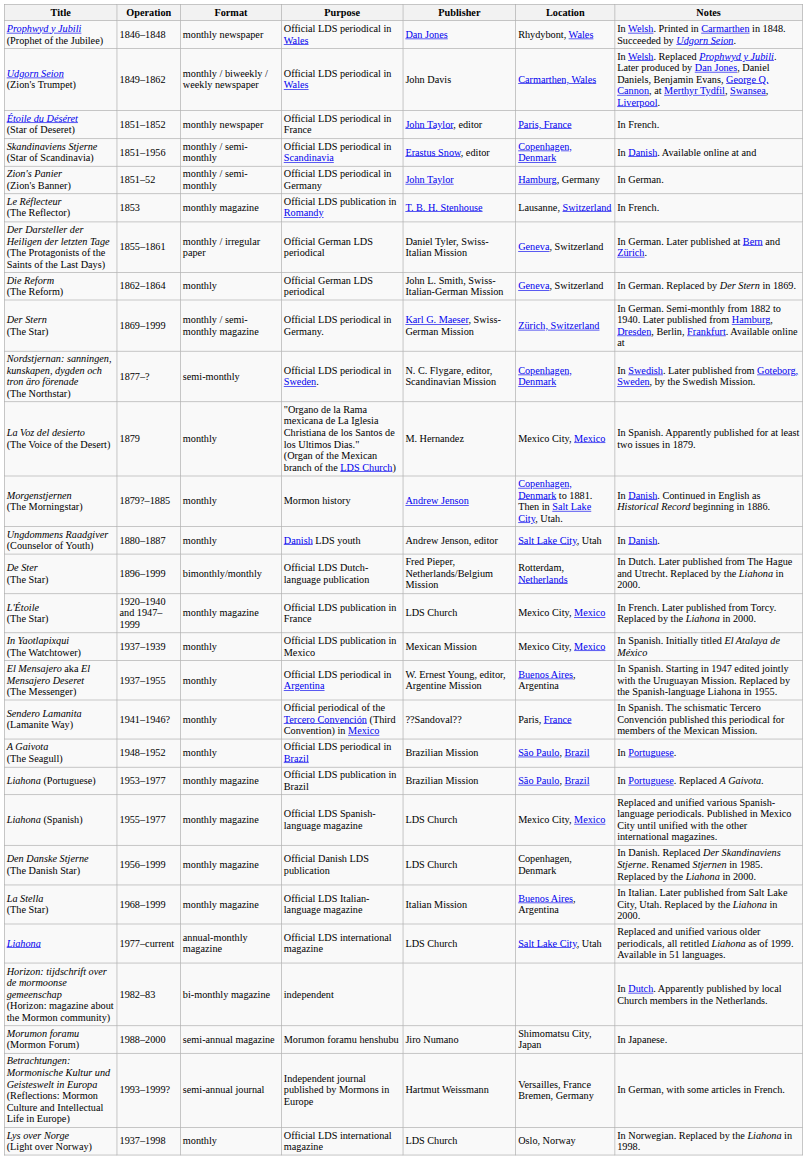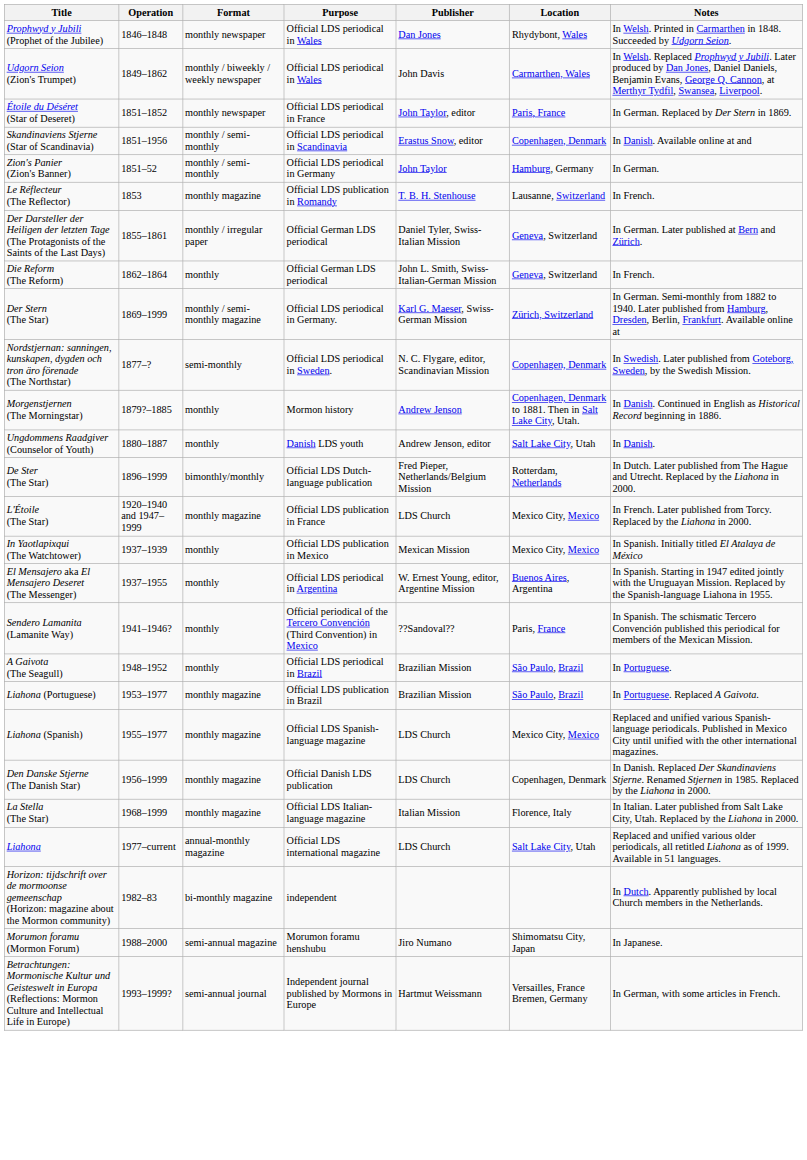 <table class="wikitable sortable">
 <tr>
 <th>Title</th>
 <th>Operation</th>
 <th>Format</th>
 <th>Purpose</th>
 <th>Publisher</th>
 <th>Location</th>
 <th>Notes</th>
 </tr>
 <tr>
 <td><em><a href='#'>Prophwyd y Jubili</a></em><br>(Prophet of the Jubilee)</td>
 <td>1846–1848</td>
 <td>monthly newspaper</td>
 <td>Official LDS periodical in <a href='#'>Wales</a></td>
 <td><a href='#'>Dan Jones</a></td>
 <td>Rhydybont, <a href='#'>Wales</a></td>
 <td>In <a href='#'>Welsh</a>. Printed in <a href='#'>Carmarthen</a> in 1848. Succeeded by <em><a href='#'>Udgorn Seion</a></em>.</td>
 </tr>
 <tr>
 <td><em><a href='#'>Udgorn Seion</a></em><br>(Zion's Trumpet)</td>
 <td>1849–1862</td>
 <td>monthly / biweekly / weekly newspaper</td>
 <td>Official LDS periodical in <a href='#'>Wales</a></td>
 <td>John Davis</td>
 <td><a href='#'>Carmarthen, Wales</a></td>
 <td>In <a href='#'>Welsh</a>. Replaced <em><a href='#'>Prophwyd y Jubili</a></em>. Later produced by <a href='#'>Dan Jones</a>, Daniel Daniels, Benjamin Evans, <a href='#'>George Q. Cannon</a>, at <a href='#'>Merthyr Tydfil</a>, <a href='#'>Swansea</a>, <a href='#'>Liverpool</a>.</td>
 </tr>
 <tr>
 <td><em><a href='#'>Étoile du Déséret</a></em><br>(Star of Deseret)</td>
 <td>1851–1852</td>
 <td>monthly newspaper</td>
 <td>Official LDS periodical in France</td>
 <td><a href='#'>John Taylor</a>, editor</td>
 <td><a href='#'>Paris, France</a></td>
-<td>In French.</td>
+<td>In German.  Replaced by <em>Der Stern</em> in 1869.</td>
 </tr>
 <tr>
 <td><em>Skandinaviens Stjerne</em><br>(Star of Scandinavia)</td>
 <td>1851–1956</td>
 <td>monthly / semi-monthly</td>
 <td>Official LDS periodical in <a href='#'>Scandinavia</a></td>
 <td><a href='#'>Erastus Snow</a>, editor</td>
 <td><a href='#'>Copenhagen, Denmark</a></td>
 <td>In <a href='#'>Danish</a>. Available online at  and </td>
 </tr>
 <tr>
 <td><em>Zion's Panier</em><br>(Zion's Banner)</td>
 <td>1851–52</td>
 <td>monthly / semi-monthly</td>
 <td>Official LDS periodical in Germany</td>
 <td><a href='#'>John Taylor</a></td>
 <td><a href='#'>Hamburg</a>, Germany</td>
 <td>In German.</td>
 </tr>
 <tr>
 <td><em>Le Réflecteur</em><br>(The Reflector)</td>
 <td>1853</td>
 <td>monthly magazine</td>
 <td>Official LDS publication in <a href='#'>Romandy</a></td>
 <td><a href='#'>T. B. H. Stenhouse</a></td>
 <td>Lausanne, <a href='#'>Switzerland</a></td>
 <td>In French.</td>
 </tr>
 <tr>
 <td><em>Der Darsteller der Heiligen der letzten Tage</em><br>(The Protagonists of the Saints of the Last Days)</td>
 <td>1855–1861</td>
 <td>monthly / irregular paper</td>
 <td>Official German LDS periodical</td>
 <td>Daniel Tyler, Swiss-Italian Mission</td>
 <td><a href='#'>Geneva</a>, Switzerland</td>
 <td>In German.  Later published at <a href='#'>Bern</a> and <a href='#'>Zürich</a>.</td>
 </tr>
 <tr>
 <td><em>Die Reform</em><br>(The Reform)</td>
 <td>1862–1864</td>
 <td>monthly</td>
 <td>Official German LDS periodical</td>
 <td>John L. Smith, Swiss-Italian-German Mission</td>
 <td><a href='#'>Geneva</a>, Switzerland</td>
-<td>In German.  Replaced by <em>Der Stern</em> in 1869.</td>
+<td>In French.</td>
 </tr>
 <tr>
 <td><em>Der Stern</em><br>(The Star)</td>
 <td>1869–1999</td>
 <td>monthly / semi-monthly magazine</td>
 <td>Official LDS periodical in Germany.</td>
 <td><a href='#'>Karl G. Maeser</a>, Swiss-German Mission</td>
 <td><a href='#'>Zürich, Switzerland</a></td>
 <td>In German. Semi-monthly from 1882 to 1940. Later published from <a href='#'>Hamburg</a>, <a href='#'>Dresden</a>, Berlin, <a href='#'>Frankfurt</a>. Available online at </td>
 </tr>
 <tr>
 <td><em>Nordstjernan: sanningen, kunskapen, dygden och tron äro förenade</em><br>(The Northstar)</td>
 <td>1877–?</td>
 <td>semi-monthly</td>
 <td>Official LDS periodical in <a href='#'>Sweden</a>.</td>
 <td>N. C. Flygare, editor, Scandinavian Mission</td>
 <td><a href='#'>Copenhagen, Denmark</a></td>
 <td>In <a href='#'>Swedish</a>. Later published from <a href='#'>Goteborg, Sweden</a>, by the Swedish Mission.</td>
-</tr>
-<tr>
-<td><em>La Voz del desierto</em><br>(The Voice of the Desert)</td>
-<td>1879</td>
-<td>monthly</td>
-<td>"Organo de la Rama mexicana de La Iglesia Christiana de los Santos de los Ultimos Dias."<br>(Organ of the Mexican branch of the <a href='#'>LDS Church</a>)</td>
-<td>M. Hernandez</td>
-<td>Mexico City, <a href='#'>Mexico</a></td>
-<td>In Spanish. Apparently published for at least two issues in 1879.</td>
 </tr>
 <tr>
 <td><em>Morgenstjernen</em><br>(The Morningstar)</td>
 <td>1879?–1885</td>
 <td>monthly</td>
 <td>Mormon history</td>
 <td><a href='#'>Andrew Jenson</a></td>
 <td><a href='#'>Copenhagen, Denmark</a> to 1881. Then in <a href='#'>Salt Lake City</a>, Utah.</td>
 <td>In <a href='#'>Danish</a>. Continued in English as <em>Historical Record</em> beginning in 1886.</td>
 </tr>
 <tr>
 <td><em>Ungdommens Raadgiver</em><br>(Counselor of Youth)</td>
 <td>1880–1887</td>
 <td>monthly</td>
 <td><a href='#'>Danish</a> LDS youth</td>
 <td>Andrew Jenson, editor</td>
 <td><a href='#'>Salt Lake City</a>, Utah</td>
 <td>In <a href='#'>Danish</a>.</td>
 </tr>
 <tr>
 <td><em>De Ster</em><br>(The Star)</td>
 <td>1896–1999</td>
 <td>bimonthly/monthly</td>
 <td>Official LDS Dutch-language publication</td>
 <td>Fred Pieper, Netherlands/Belgium Mission</td>
 <td>Rotterdam, <a href='#'>Netherlands</a></td>
 <td>In Dutch. Later published from The Hague and Utrecht. Replaced by the <em>Liahona</em> in 2000.</td>
 </tr>
 <tr>
 <td><em>L'Étoile</em><br>(The Star)</td>
 <td>1920–1940 and 1947–1999</td>
 <td>monthly magazine</td>
 <td>Official LDS publication in France</td>
 <td>LDS Church</td>
 <td>Mexico City, <a href='#'>Mexico</a></td>
 <td>In French. Later published from Torcy. Replaced by the <em>Liahona</em> in 2000.</td>
 </tr>
 <tr>
 <td><em>In Yaotlapixqui</em><br>(The Watchtower)</td>
 <td>1937–1939</td>
 <td>monthly</td>
 <td>Official LDS publication in Mexico</td>
 <td>Mexican Mission</td>
 <td>Mexico City, <a href='#'>Mexico</a></td>
 <td>In Spanish. Initially titled <em>El Atalaya de México</em></td>
 </tr>
 <tr>
 <td><em>El Mensajero</em> aka <em>El Mensajero Deseret</em><br>(The Messenger)</td>
 <td>1937–1955</td>
 <td>monthly</td>
 <td>Official LDS periodical in <a href='#'>Argentina</a></td>
 <td>W. Ernest Young, editor, Argentine Mission</td>
 <td><a href='#'>Buenos Aires</a>, Argentina</td>
 <td>In Spanish. Starting in 1947 edited jointly with the Uruguayan Mission. Replaced by the Spanish-language Liahona in 1955.</td>
 </tr>
 <tr>
 <td><em>Sendero Lamanita</em><br>(Lamanite Way)</td>
 <td>1941–1946?</td>
 <td>monthly</td>
 <td>Official periodical of the <a href='#'>Tercero Convención</a> (Third Convention) in <a href='#'>Mexico</a></td>
 <td>??Sandoval??</td>
 <td>Paris, <a href='#'>France</a></td>
 <td>In Spanish. The schismatic Tercero Convención published this periodical for members of the Mexican Mission.</td>
 </tr>
 <tr>
 <td><em>A Gaivota</em><br>(The Seagull)</td>
 <td>1948–1952</td>
 <td>monthly</td>
 <td>Official LDS periodical in <a href='#'>Brazil</a></td>
 <td>Brazilian Mission</td>
 <td><a href='#'>São Paulo</a>, <a href='#'>Brazil</a></td>
 <td>In <a href='#'>Portuguese</a>.</td>
 </tr>
 <tr>
 <td><em>Liahona</em> (Portuguese)</td>
 <td>1953–1977</td>
 <td>monthly magazine</td>
 <td>Official LDS publication in Brazil</td>
 <td>Brazilian Mission</td>
 <td><a href='#'>São Paulo</a>, <a href='#'>Brazil</a></td>
 <td>In <a href='#'>Portuguese</a>. Replaced <em>A Gaivota.</em></td>
 </tr>
 <tr>
 <td><em>Liahona</em> (Spanish)</td>
 <td>1955–1977</td>
 <td>monthly magazine</td>
 <td>Official LDS Spanish-language magazine</td>
 <td>LDS Church</td>
 <td>Mexico City, <a href='#'>Mexico</a></td>
 <td>Replaced and unified various Spanish-language periodicals. Published in Mexico City until unified with the other international magazines.</td>
 </tr>
 <tr>
 <td><em>Den Danske Stjerne</em><br>(The Danish Star)</td>
 <td>1956–1999</td>
 <td>monthly magazine</td>
 <td>Official Danish LDS publication</td>
 <td>LDS Church</td>
 <td>Copenhagen, Denmark</td>
 <td>In Danish. Replaced <em>Der Skandinaviens Stjerne</em>. Renamed <em>Stjernen</em> in 1985. Replaced by the <em>Liahona</em> in 2000.</td>
 </tr>
 <tr>
 <td><em>La Stella</em><br>(The Star)</td>
 <td>1968–1999</td>
 <td>monthly magazine</td>
 <td>Official LDS Italian-language magazine</td>
 <td>Italian Mission</td>
-<td><a href='#'>Buenos Aires</a>, Argentina</td>
+<td>Florence, Italy</td>
 <td>In Italian. Later published from Salt Lake City, Utah. Replaced by the <em>Liahona</em> in 2000.</td>
 </tr>
 <tr>
 <td><em><a href='#'>Liahona</a></em></td>
 <td>1977–current</td>
 <td>annual-monthly magazine</td>
 <td>Official LDS international magazine</td>
 <td>LDS Church</td>
 <td><a href='#'>Salt Lake City</a>, Utah</td>
 <td>Replaced and unified various older periodicals, all retitled <em>Liahona</em> as of 1999.  Available in 51 languages.</td>
 </tr>
 <tr>
 <td><em>Horizon: tijdschrift over de mormoonse gemeenschap</em><br>(Horizon: magazine about the Mormon community)</td>
 <td>1982–83</td>
 <td>bi-monthly magazine</td>
 <td>independent</td>
 <td></td>
 <td></td>
 <td>In <a href='#'>Dutch</a>. Apparently published by local Church members in the Netherlands.</td>
 </tr>
 <tr>
 <td><em>Morumon foramu</em><br>(Mormon Forum)</td>
 <td>1988–2000</td>
 <td>semi-annual magazine</td>
 <td>Morumon foramu henshubu</td>
 <td>Jiro Numano</td>
 <td>Shimomatsu City, Japan</td>
 <td>In Japanese.</td>
 </tr>
 <tr>
 <td><em>Betrachtungen: Mormonische Kultur und Geisteswelt in Europa</em><br>(Reflections: Mormon Culture and Intellectual Life in Europe)</td>
 <td>1993–1999?</td>
 <td>semi-annual journal</td>
 <td>Independent journal published by Mormons in Europe</td>
 <td>Hartmut Weissmann</td>
 <td>Versailles, France<br>Bremen, Germany</td>
 <td>In German, with some articles in French.</td>
 </tr>
-<tr>
-<td><em>Lys over Norge</em><br>(Light over Norway)</td>
-<td>1937–1998</td>
-<td>monthly</td>
-<td>Official LDS international magazine</td>
-<td>LDS Church</td>
-<td>Oslo, Norway</td>
-<td>In Norwegian. Replaced by the <em>Liahona</em> in 1998.</td>
-</tr>
 </table>
